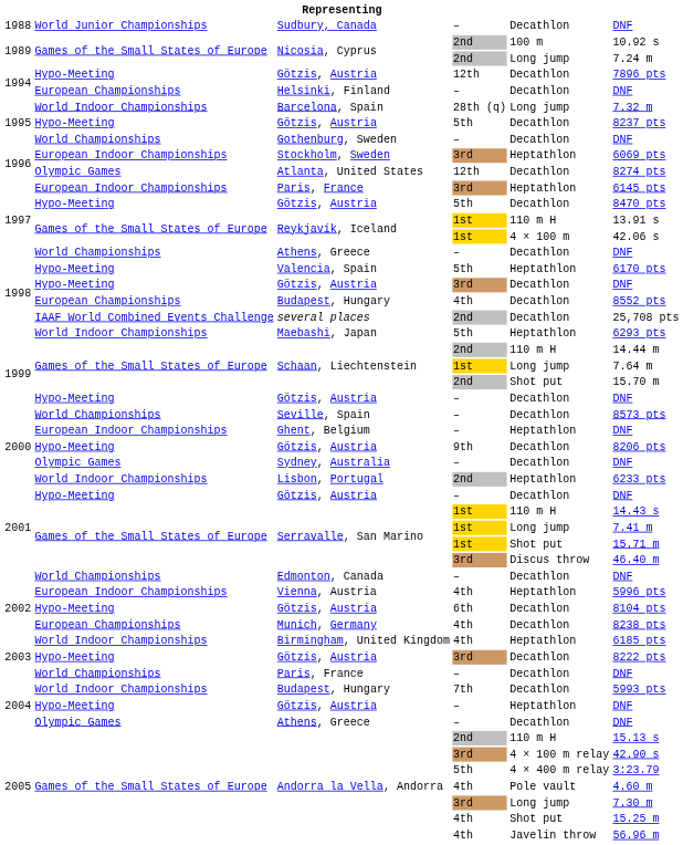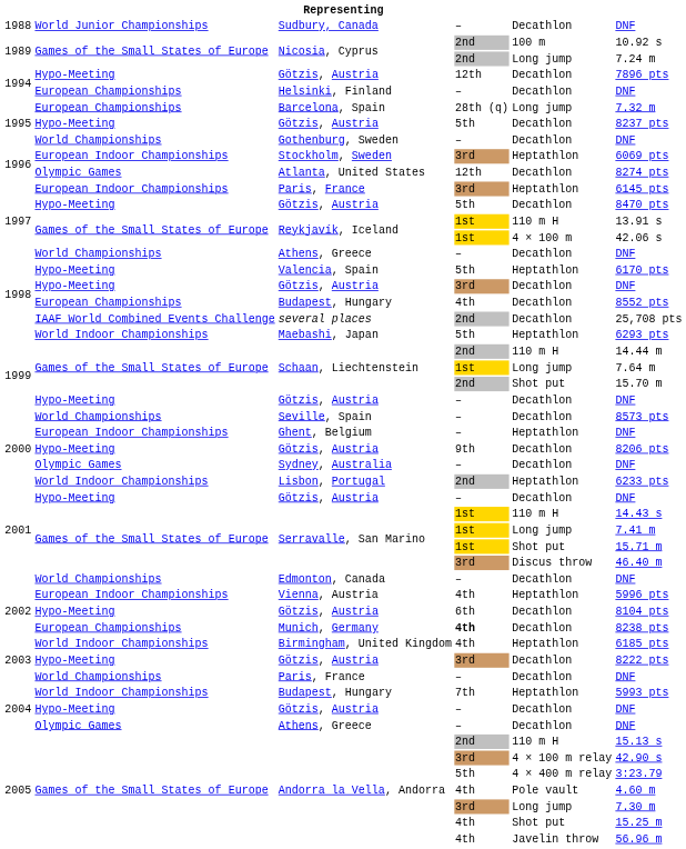 <table>
 <tr>
 <th colspan="6">Representing </th>
 </tr>
 <tr>
 <td>1988</td>
 <td><a href='#'>World Junior Championships</a></td>
 <td><a href='#'>Sudbury, Canada</a></td>
 <td>–</td>
 <td>Decathlon</td>
 <td><a href='#'>DNF</a></td>
 </tr>
 <tr>
 <td rowspan=2>1989</td>
 <td rowspan=2><a href='#'>Games of the Small States of Europe</a></td>
 <td rowspan=2><a href='#'>Nicosia</a>, Cyprus</td>
 <td bgcolor=silver>2nd</td>
 <td>100 m</td>
 <td>10.92 s</td>
 </tr>
 <tr>
 <td bgcolor=silver>2nd</td>
 <td>Long jump</td>
 <td>7.24 m</td>
 </tr>
 <tr>
 <td rowspan=2>1994</td>
 <td><a href='#'>Hypo-Meeting</a></td>
 <td><a href='#'>Götzis</a>, <a href='#'>Austria</a></td>
 <td>12th</td>
 <td>Decathlon</td>
 <td><a href='#'>7896 pts</a></td>
 </tr>
 <tr>
 <td><a href='#'>European Championships</a></td>
 <td><a href='#'>Helsinki</a>, Finland</td>
 <td>–</td>
 <td>Decathlon</td>
 <td><a href='#'>DNF</a></td>
 </tr>
 <tr>
 <td rowspan=3>1995</td>
-<td><a href='#'>World Indoor Championships</a></td>
+<td><a href='#'>European Championships</a></td>
 <td><a href='#'>Barcelona</a>, Spain</td>
 <td>28th (q)</td>
 <td>Long jump</td>
 <td><a href='#'>7.32 m</a></td>
 </tr>
 <tr>
 <td><a href='#'>Hypo-Meeting</a></td>
 <td><a href='#'>Götzis</a>, <a href='#'>Austria</a></td>
 <td>5th</td>
 <td>Decathlon</td>
 <td><a href='#'>8237 pts</a></td>
 </tr>
 <tr>
 <td><a href='#'>World Championships</a></td>
 <td><a href='#'>Gothenburg</a>, Sweden</td>
 <td>–</td>
 <td>Decathlon</td>
 <td><a href='#'>DNF</a></td>
 </tr>
 <tr>
 <td rowspan=2>1996</td>
 <td><a href='#'>European Indoor Championships</a></td>
 <td><a href='#'>Stockholm</a>, <a href='#'>Sweden</a></td>
 <td bgcolor="CC9966">3rd</td>
 <td>Heptathlon</td>
 <td><a href='#'>6069 pts</a></td>
 </tr>
 <tr>
 <td><a href='#'>Olympic Games</a></td>
 <td><a href='#'>Atlanta</a>, United States</td>
 <td>12th</td>
 <td>Decathlon</td>
 <td><a href='#'>8274 pts</a></td>
 </tr>
 <tr>
 <td rowspan=5>1997</td>
 <td><a href='#'>European Indoor Championships</a></td>
 <td><a href='#'>Paris</a>, <a href='#'>France</a></td>
 <td bgcolor="CC9966">3rd</td>
 <td>Heptathlon</td>
 <td><a href='#'>6145 pts</a></td>
 </tr>
 <tr>
 <td><a href='#'>Hypo-Meeting</a></td>
 <td><a href='#'>Götzis</a>, <a href='#'>Austria</a></td>
 <td>5th</td>
 <td>Decathlon</td>
 <td><a href='#'>8470 pts</a></td>
 </tr>
 <tr>
 <td rowspan=2><a href='#'>Games of the Small States of Europe</a></td>
 <td rowspan=2><a href='#'>Reykjavík</a>, Iceland</td>
 <td bgcolor=gold>1st</td>
 <td>110 m H</td>
 <td>13.91 s</td>
 </tr>
 <tr>
 <td bgcolor=gold>1st</td>
 <td>4 × 100 m</td>
 <td>42.06 s</td>
 </tr>
 <tr>
 <td><a href='#'>World Championships</a></td>
 <td><a href='#'>Athens</a>, Greece</td>
 <td>–</td>
 <td>Decathlon</td>
 <td><a href='#'>DNF</a></td>
 </tr>
 <tr>
 <td rowspan=4>1998</td>
 <td><a href='#'>Hypo-Meeting</a></td>
 <td><a href='#'>Valencia</a>, Spain</td>
 <td>5th</td>
 <td>Heptathlon</td>
 <td><a href='#'>6170 pts</a></td>
 </tr>
 <tr>
 <td><a href='#'>Hypo-Meeting</a></td>
 <td><a href='#'>Götzis</a>, <a href='#'>Austria</a></td>
 <td bgcolor="CC9966">3rd</td>
 <td>Decathlon</td>
 <td><a href='#'>DNF</a></td>
 </tr>
 <tr>
 <td><a href='#'>European Championships</a></td>
 <td><a href='#'>Budapest</a>, Hungary</td>
 <td>4th</td>
 <td>Decathlon</td>
 <td><a href='#'>8552 pts</a></td>
 </tr>
 <tr>
 <td><a href='#'>IAAF World Combined Events Challenge</a></td>
 <td><em>several places</em></td>
 <td bgcolor="silver">2nd</td>
 <td>Decathlon</td>
 <td>25,708 pts</td>
 </tr>
 <tr>
 <td rowspan=6>1999</td>
 <td><a href='#'>World Indoor Championships</a></td>
 <td><a href='#'>Maebashi</a>, Japan</td>
 <td>5th</td>
 <td>Heptathlon</td>
 <td><a href='#'>6293 pts</a></td>
 </tr>
 <tr>
 <td rowspan=3><a href='#'>Games of the Small States of Europe</a></td>
 <td rowspan=3><a href='#'>Schaan</a>, Liechtenstein</td>
 <td bgcolor=silver>2nd</td>
 <td>110 m H</td>
 <td>14.44 m</td>
 </tr>
 <tr>
 <td bgcolor=gold>1st</td>
 <td>Long jump</td>
 <td>7.64 m</td>
 </tr>
 <tr>
 <td bgcolor=silver>2nd</td>
 <td>Shot put</td>
 <td>15.70 m</td>
 </tr>
 <tr>
 <td><a href='#'>Hypo-Meeting</a></td>
 <td><a href='#'>Götzis</a>, <a href='#'>Austria</a></td>
 <td>–</td>
 <td>Decathlon</td>
 <td><a href='#'>DNF</a></td>
 </tr>
 <tr>
 <td><a href='#'>World Championships</a></td>
 <td><a href='#'>Seville</a>, Spain</td>
 <td>–</td>
 <td>Decathlon</td>
 <td><a href='#'>8573 pts</a></td>
 </tr>
 <tr>
 <td rowspan=3>2000</td>
 <td><a href='#'>European Indoor Championships</a></td>
 <td><a href='#'>Ghent</a>, Belgium</td>
 <td>–</td>
 <td>Heptathlon</td>
 <td><a href='#'>DNF</a></td>
 </tr>
 <tr>
 <td><a href='#'>Hypo-Meeting</a></td>
 <td><a href='#'>Götzis</a>, <a href='#'>Austria</a></td>
 <td>9th</td>
 <td>Decathlon</td>
 <td><a href='#'>8206 pts</a></td>
 </tr>
 <tr>
 <td><a href='#'>Olympic Games</a></td>
 <td><a href='#'>Sydney</a>, <a href='#'>Australia</a></td>
 <td>–</td>
 <td>Decathlon</td>
 <td><a href='#'>DNF</a></td>
 </tr>
 <tr>
 <td rowspan=7>2001</td>
 <td><a href='#'>World Indoor Championships</a></td>
 <td><a href='#'>Lisbon</a>, <a href='#'>Portugal</a></td>
 <td bgcolor="silver">2nd</td>
 <td>Heptathlon</td>
 <td><a href='#'>6233 pts</a></td>
 </tr>
 <tr>
 <td><a href='#'>Hypo-Meeting</a></td>
 <td><a href='#'>Götzis</a>, <a href='#'>Austria</a></td>
 <td>–</td>
 <td>Decathlon</td>
 <td><a href='#'>DNF</a></td>
 </tr>
 <tr>
 <td rowspan=4><a href='#'>Games of the Small States of Europe</a></td>
 <td rowspan=4><a href='#'>Serravalle</a>, San Marino</td>
 <td bgcolor=gold>1st</td>
 <td>110 m H</td>
 <td><a href='#'>14.43 s</a></td>
 </tr>
 <tr>
 <td bgcolor=gold>1st</td>
 <td>Long jump</td>
 <td><a href='#'>7.41 m</a></td>
 </tr>
 <tr>
 <td bgcolor=gold>1st</td>
 <td>Shot put</td>
 <td><a href='#'>15.71 m</a></td>
 </tr>
 <tr>
 <td bgcolor=cc9966>3rd</td>
 <td>Discus throw</td>
 <td><a href='#'>46.40 m</a></td>
 </tr>
 <tr>
 <td><a href='#'>World Championships</a></td>
 <td><a href='#'>Edmonton</a>, Canada</td>
 <td>–</td>
 <td>Decathlon</td>
 <td><a href='#'>DNF</a></td>
 </tr>
 <tr>
 <td rowspan=3>2002</td>
 <td><a href='#'>European Indoor Championships</a></td>
 <td><a href='#'>Vienna</a>, Austria</td>
 <td>4th</td>
 <td>Heptathlon</td>
 <td><a href='#'>5996 pts</a></td>
 </tr>
 <tr>
 <td><a href='#'>Hypo-Meeting</a></td>
 <td><a href='#'>Götzis</a>, <a href='#'>Austria</a></td>
 <td>6th</td>
 <td>Decathlon</td>
 <td><a href='#'>8104 pts</a></td>
 </tr>
 <tr>
 <td><a href='#'>European Championships</a></td>
 <td><a href='#'>Munich</a>, <a href='#'>Germany</a></td>
-<td>4th</td>
+<td><strong>4th</strong></td>
 <td>Decathlon</td>
 <td><a href='#'>8238 pts</a></td>
 </tr>
 <tr>
 <td rowspan=3>2003</td>
 <td><a href='#'>World Indoor Championships</a></td>
 <td><a href='#'>Birmingham</a>, United Kingdom</td>
 <td>4th</td>
 <td>Heptathlon</td>
 <td><a href='#'>6185 pts</a></td>
 </tr>
 <tr>
 <td><a href='#'>Hypo-Meeting</a></td>
 <td><a href='#'>Götzis</a>, <a href='#'>Austria</a></td>
 <td bgcolor="CC9966">3rd</td>
 <td>Decathlon</td>
 <td><a href='#'>8222 pts</a></td>
 </tr>
 <tr>
 <td><a href='#'>World Championships</a></td>
 <td><a href='#'>Paris</a>, France</td>
 <td>–</td>
 <td>Decathlon</td>
 <td><a href='#'>DNF</a></td>
 </tr>
 <tr>
 <td rowspan=3>2004</td>
 <td><a href='#'>World Indoor Championships</a></td>
 <td><a href='#'>Budapest</a>, Hungary</td>
 <td>7th</td>
-<td>Decathlon</td>
+<td>Heptathlon</td>
 <td><a href='#'>5993 pts</a></td>
 </tr>
 <tr>
 <td><a href='#'>Hypo-Meeting</a></td>
 <td><a href='#'>Götzis</a>, <a href='#'>Austria</a></td>
 <td>–</td>
-<td>Heptathlon</td>
+<td>Decathlon</td>
 <td><a href='#'>DNF</a></td>
 </tr>
 <tr>
 <td><a href='#'>Olympic Games</a></td>
 <td><a href='#'>Athens</a>, Greece</td>
 <td>–</td>
 <td>Decathlon</td>
 <td><a href='#'>DNF</a></td>
 </tr>
 <tr>
 <td rowspan=7>2005</td>
 <td rowspan=7><a href='#'>Games of the Small States of Europe</a></td>
 <td rowspan=7><a href='#'>Andorra la Vella</a>, Andorra</td>
 <td bgcolor=silver>2nd</td>
 <td>110 m H</td>
 <td><a href='#'>15.13 s</a></td>
 </tr>
 <tr>
 <td bgcolor=cc9966>3rd</td>
 <td>4 × 100 m relay</td>
 <td><a href='#'>42.90 s</a></td>
 </tr>
 <tr>
 <td>5th</td>
 <td>4 × 400 m relay</td>
 <td><a href='#'>3:23.79</a></td>
 </tr>
 <tr>
 <td>4th</td>
 <td>Pole vault</td>
 <td><a href='#'>4.60 m</a></td>
 </tr>
 <tr>
 <td bgcolor=cc9966>3rd</td>
 <td>Long jump</td>
 <td><a href='#'>7.30 m</a></td>
 </tr>
 <tr>
 <td>4th</td>
 <td>Shot put</td>
 <td><a href='#'>15.25 m</a></td>
 </tr>
 <tr>
 <td>4th</td>
 <td>Javelin throw</td>
 <td><a href='#'>56.96 m</a></td>
 </tr>
 </table>
